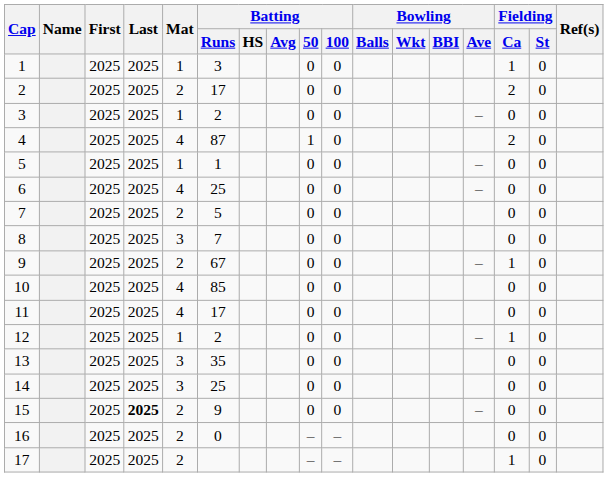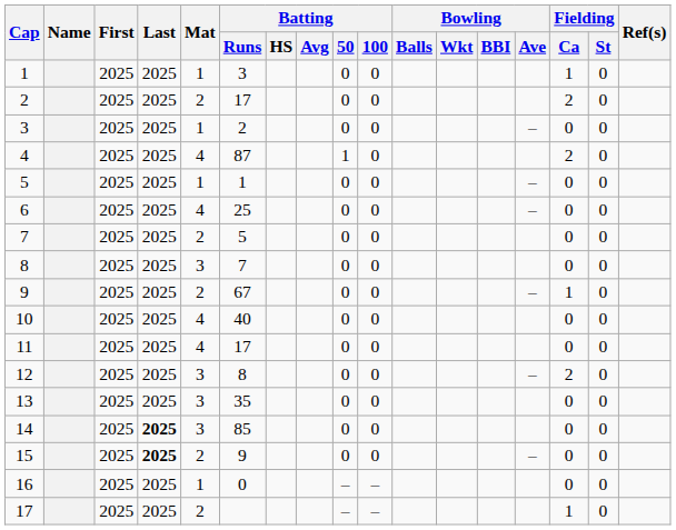 <table class="wikitable plainrowheaders sortable" style="text-align:center; font-size:100%">
 <tr class="unsortable">
 <th scope="col" colspan=1 rowspan=2><a href='#'>Cap</a></th>
 <th scope="col" colspan=1 rowspan=2>Name</th>
 <th scope="col" colspan=1 rowspan=2>First</th>
 <th scope="col" colspan=1 rowspan=2>Last</th>
 <th scope="col" colspan=1 rowspan=2>Mat</th>
 <th scope="col" colspan=5><a href='#'>Batting</a></th>
 <th scope="col" colspan=4><a href='#'>Bowling</a></th>
 <th scope="col" colspan=2><a href='#'>Fielding</a></th>
 <th scope="col" colspan=1 rowspan=2 class="unsortable">Ref(s)</th>
 </tr>
 <tr align="center">
 <th scope="col"><a href='#'>Runs</a></th>
 <th scope="col">HS</th>
 <th scope="col"><a href='#'>Avg</a></th>
 <th scope="col"><a href='#'>50</a></th>
 <th scope="col"><a href='#'>100</a></th>
 <th scope="col"><a href='#'>Balls</a></th>
 <th scope="col"><a href='#'>Wkt</a></th>
 <th scope="col"><a href='#'>BBI</a></th>
 <th scope="col"><a href='#'>Ave</a></th>
 <th scope="col"><a href='#'>Ca</a></th>
 <th scope="col"><a href='#'>St</a></th>
 </tr>
 <tr align="center">
 <td>1</td>
 <th scope="row" align="left"></th>
 <td>2025</td>
 <td>2025</td>
 <td>1</td>
 <td>3</td>
 <td></td>
 <td></td>
 <td>0</td>
 <td>0</td>
 <td></td>
 <td></td>
 <td></td>
 <td></td>
 <td>1</td>
 <td>0</td>
 <td></td>
 </tr>
 <tr align="center">
 <td>2</td>
 <th scope="row" align="left"></th>
 <td>2025</td>
 <td>2025</td>
 <td>2</td>
 <td>17</td>
 <td></td>
 <td></td>
 <td>0</td>
 <td>0</td>
 <td></td>
 <td></td>
 <td></td>
 <td></td>
 <td>2</td>
 <td>0</td>
 <td></td>
 </tr>
 <tr align="center">
 <td>3</td>
 <th scope="row" align="left"></th>
 <td>2025</td>
 <td>2025</td>
 <td>1</td>
 <td>2</td>
 <td></td>
 <td></td>
 <td>0</td>
 <td>0</td>
 <td></td>
 <td></td>
 <td></td>
 <td>–</td>
 <td>0</td>
 <td>0</td>
 <td></td>
 </tr>
 <tr align="center">
 <td>4</td>
 <th scope="row" align="left"></th>
 <td>2025</td>
 <td>2025</td>
 <td>4</td>
 <td>87</td>
 <td></td>
 <td></td>
 <td>1</td>
 <td>0</td>
 <td></td>
 <td></td>
 <td></td>
 <td></td>
 <td>2</td>
 <td>0</td>
 <td></td>
 </tr>
 <tr align="center">
 <td>5</td>
 <th scope="row" align="left"></th>
 <td>2025</td>
 <td>2025</td>
 <td>1</td>
 <td>1</td>
 <td></td>
 <td></td>
 <td>0</td>
 <td>0</td>
 <td></td>
 <td></td>
 <td></td>
 <td>–</td>
 <td>0</td>
 <td>0</td>
 <td></td>
 </tr>
 <tr align="center">
 <td>6</td>
 <th scope="row" align="left"> </th>
 <td>2025</td>
 <td>2025</td>
 <td>4</td>
 <td>25</td>
 <td></td>
 <td></td>
 <td>0</td>
 <td>0</td>
 <td></td>
 <td></td>
 <td></td>
 <td>–</td>
 <td>0</td>
 <td>0</td>
 <td></td>
 </tr>
 <tr align="center">
 <td>7</td>
 <th scope="row" align="left"></th>
 <td>2025</td>
 <td>2025</td>
 <td>2</td>
 <td>5</td>
 <td></td>
 <td></td>
 <td>0</td>
 <td>0</td>
 <td></td>
 <td></td>
 <td></td>
 <td></td>
 <td>0</td>
 <td>0</td>
 <td></td>
 </tr>
 <tr align="center">
 <td>8</td>
 <th scope="row" align="left"></th>
 <td>2025</td>
 <td>2025</td>
 <td>3</td>
 <td>7</td>
 <td></td>
 <td></td>
 <td>0</td>
 <td>0</td>
 <td></td>
 <td></td>
 <td></td>
 <td></td>
 <td>0</td>
 <td>0</td>
 <td></td>
 </tr>
 <tr align="center">
 <td>9</td>
 <th scope="row" align="left"></th>
 <td>2025</td>
 <td>2025</td>
 <td>2</td>
 <td>67</td>
 <td></td>
 <td></td>
 <td>0</td>
 <td>0</td>
 <td></td>
 <td></td>
 <td></td>
 <td>–</td>
 <td>1</td>
 <td>0</td>
 <td></td>
 </tr>
 <tr align="center">
 <td>10</td>
 <th scope="row" align="left"></th>
 <td>2025</td>
 <td>2025</td>
 <td>4</td>
-<td>85</td>
+<td>40</td>
 <td></td>
 <td></td>
 <td>0</td>
 <td>0</td>
 <td></td>
 <td></td>
 <td></td>
 <td></td>
 <td>0</td>
 <td>0</td>
 <td></td>
 </tr>
 <tr align="center">
 <td>11</td>
 <th scope="row" align="left"></th>
 <td>2025</td>
 <td>2025</td>
 <td>4</td>
 <td>17</td>
 <td></td>
 <td></td>
 <td>0</td>
 <td>0</td>
 <td></td>
 <td></td>
 <td></td>
 <td></td>
 <td>0</td>
 <td>0</td>
 <td></td>
 </tr>
 <tr align="center">
 <td>12</td>
 <th scope="row" align="left"></th>
 <td>2025</td>
 <td>2025</td>
-<td>1</td>
-<td>2</td>
+<td>3</td>
+<td>8</td>
 <td></td>
 <td></td>
 <td>0</td>
 <td>0</td>
 <td></td>
 <td></td>
 <td></td>
 <td>–</td>
-<td>1</td>
+<td>2</td>
 <td>0</td>
 <td></td>
 </tr>
 <tr align="center">
 <td>13</td>
 <th scope="row" align="left"></th>
 <td>2025</td>
 <td>2025</td>
 <td>3</td>
 <td>35</td>
 <td></td>
 <td></td>
 <td>0</td>
 <td>0</td>
 <td></td>
 <td></td>
 <td></td>
 <td></td>
 <td>0</td>
 <td>0</td>
 <td></td>
 </tr>
 <tr align="center">
 <td>14</td>
 <th scope="row" align="left"></th>
 <td>2025</td>
-<td>2025</td>
+<td><strong>2025</strong></td>
 <td>3</td>
-<td>25</td>
+<td>85</td>
 <td></td>
 <td></td>
 <td>0</td>
 <td>0</td>
 <td></td>
 <td></td>
 <td></td>
 <td></td>
 <td>0</td>
 <td>0</td>
 <td></td>
 </tr>
 <tr align="center">
 <td>15</td>
 <th scope="row" align="left"></th>
 <td>2025</td>
 <td><strong>2025</strong></td>
 <td>2</td>
 <td>9</td>
 <td></td>
 <td></td>
 <td>0</td>
 <td>0</td>
 <td></td>
 <td></td>
 <td></td>
 <td>–</td>
 <td>0</td>
 <td>0</td>
 <td></td>
 </tr>
 <tr align="center">
 <td>16</td>
 <th scope="row" align="left"></th>
 <td>2025</td>
 <td>2025</td>
-<td>2</td>
+<td>1</td>
 <td>0</td>
 <td></td>
 <td></td>
 <td>–</td>
 <td>–</td>
 <td></td>
 <td></td>
 <td></td>
 <td></td>
 <td>0</td>
 <td>0</td>
 <td></td>
 </tr>
 <tr align="center">
 <td>17</td>
 <th scope="row" align="left"></th>
 <td>2025</td>
 <td>2025</td>
 <td>2</td>
 <td></td>
 <td></td>
 <td></td>
 <td>–</td>
 <td>–</td>
 <td></td>
 <td></td>
 <td></td>
 <td></td>
 <td>1</td>
 <td>0</td>
 <td></td>
 </tr>
 </table>
